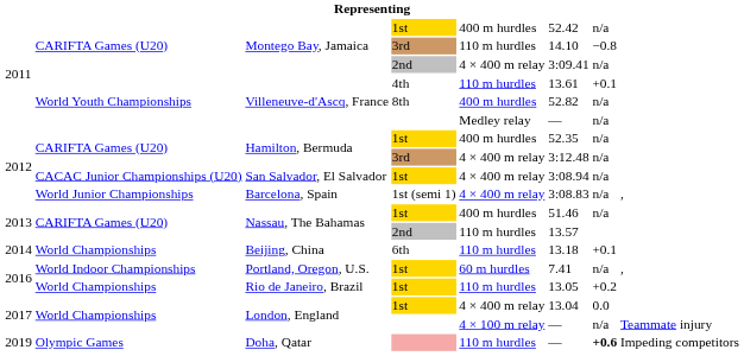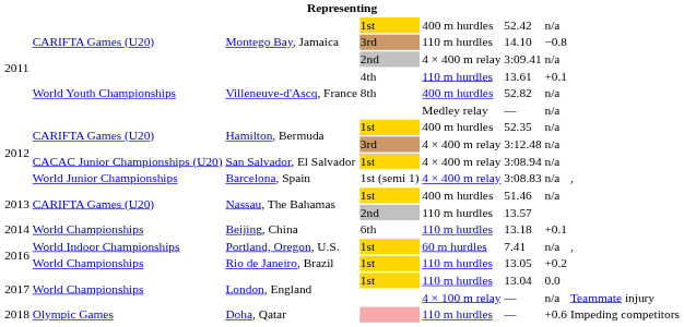 <table>
 <tr>
 <th colspan=8>Representing </th>
 </tr>
 <tr>
 <td rowspan=6>2011</td>
 <td rowspan=3><a href='#'>CARIFTA Games (U20)</a></td>
 <td rowspan=3><a href='#'>Montego Bay</a>, Jamaica</td>
 <td bgcolor=gold>1st</td>
 <td>400 m hurdles</td>
 <td>52.42</td>
 <td>n/a</td>
 <td></td>
 </tr>
 <tr>
 <td bgcolor=cc9966>3rd</td>
 <td>110 m hurdles</td>
 <td>14.10</td>
 <td>−0.8</td>
 <td></td>
 </tr>
 <tr>
 <td bgcolor=silver>2nd</td>
 <td>4 × 400 m relay</td>
 <td>3:09.41</td>
 <td>n/a</td>
 <td></td>
 </tr>
 <tr>
 <td rowspan=3><a href='#'>World Youth Championships</a></td>
 <td rowspan=3><a href='#'>Villeneuve-d'Ascq</a>, France</td>
 <td>4th</td>
 <td><a href='#'>110 m hurdles</a></td>
 <td>13.61</td>
 <td>+0.1</td>
 <td></td>
 </tr>
 <tr>
 <td>8th</td>
 <td><a href='#'>400 m hurdles</a></td>
 <td>52.82</td>
 <td>n/a</td>
 <td></td>
 </tr>
 <tr>
 <td></td>
 <td>Medley relay</td>
 <td>—</td>
 <td>n/a</td>
 <td></td>
 </tr>
 <tr>
 <td rowspan=4>2012</td>
 <td rowspan=2><a href='#'>CARIFTA Games (U20)</a></td>
 <td rowspan=2><a href='#'>Hamilton</a>, Bermuda</td>
 <td bgcolor=gold>1st</td>
 <td>400 m hurdles</td>
 <td>52.35</td>
 <td>n/a</td>
 <td></td>
 </tr>
 <tr>
 <td bgcolor=cc9966>3rd</td>
 <td>4 × 400 m relay</td>
 <td>3:12.48</td>
 <td>n/a</td>
 <td></td>
 </tr>
 <tr>
 <td><a href='#'>CACAC Junior Championships (U20)</a></td>
 <td><a href='#'>San Salvador</a>, El Salvador</td>
 <td bgcolor=gold>1st</td>
 <td>4 × 400 m relay</td>
 <td>3:08.94</td>
 <td>n/a</td>
 <td></td>
 </tr>
 <tr>
 <td><a href='#'>World Junior Championships</a></td>
 <td><a href='#'>Barcelona</a>, Spain</td>
 <td>1st (semi 1)</td>
 <td><a href='#'>4 × 400 m relay</a></td>
 <td>3:08.83</td>
 <td>n/a</td>
 <td>, </td>
 </tr>
 <tr>
 <td rowspan=2>2013</td>
 <td rowspan=2><a href='#'>CARIFTA Games (U20)</a></td>
 <td rowspan=2><a href='#'>Nassau</a>, The Bahamas</td>
 <td bgcolor=gold>1st</td>
 <td>400 m hurdles</td>
 <td>51.46</td>
 <td>n/a</td>
 <td></td>
 </tr>
 <tr>
 <td bgcolor=silver>2nd</td>
 <td>110 m hurdles</td>
 <td>13.57</td>
 <td></td>
 <td></td>
 </tr>
 <tr>
 <td>2014</td>
 <td><a href='#'>World Championships</a></td>
 <td><a href='#'>Beijing</a>, China</td>
 <td>6th</td>
 <td><a href='#'>110 m hurdles</a></td>
 <td>13.18</td>
 <td>+0.1</td>
 <td></td>
 </tr>
 <tr>
 <td rowspan=2>2016</td>
 <td><a href='#'>World Indoor Championships</a></td>
 <td><a href='#'>Portland, Oregon</a>, U.S.</td>
 <td bgcolor=gold>1st</td>
 <td><a href='#'>60 m hurdles</a></td>
 <td>7.41</td>
 <td>n/a</td>
 <td>,  </td>
 </tr>
 <tr>
 <td><a href='#'>World Championships</a></td>
 <td><a href='#'>Rio de Janeiro</a>, Brazil</td>
 <td bgcolor=gold>1st</td>
 <td><a href='#'>110 m hurdles</a></td>
 <td>13.05</td>
 <td>+0.2</td>
 <td></td>
 </tr>
 <tr>
 <td rowspan=2>2017</td>
 <td rowspan=2><a href='#'>World Championships</a></td>
 <td rowspan=2><a href='#'>London</a>, England</td>
 <td bgcolor=gold>1st</td>
-<td>4 × 400 m relay</td>
+<td><a href='#'>110 m hurdles</a></td>
 <td>13.04</td>
 <td>0.0</td>
 <td></td>
 </tr>
 <tr>
 <td></td>
 <td><a href='#'>4 × 100 m relay</a></td>
 <td>—</td>
 <td>n/a</td>
 <td><a href='#'>Teammate</a> injury </td>
 </tr>
 <tr>
-<td>2019</td>
+<td>2018</td>
 <td><a href='#'>Olympic Games</a></td>
 <td><a href='#'>Doha</a>, Qatar</td>
 <td bgcolor=f5a9a9></td>
 <td><a href='#'>110 m hurdles</a></td>
 <td>—</td>
-<td><strong>+0.6</strong></td>
+<td>+0.6</td>
 <td>Impeding competitors </td>
 </tr>
 </table>
